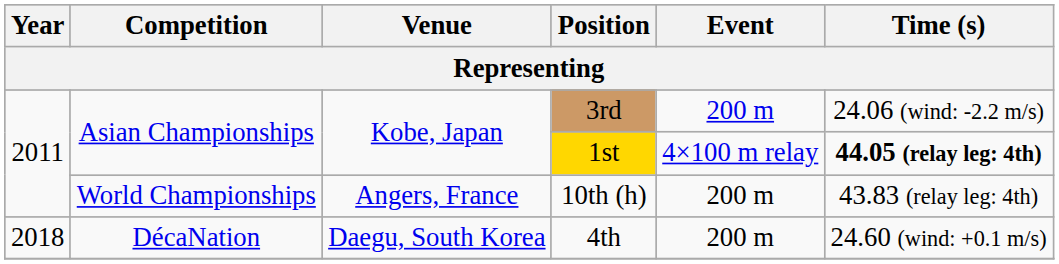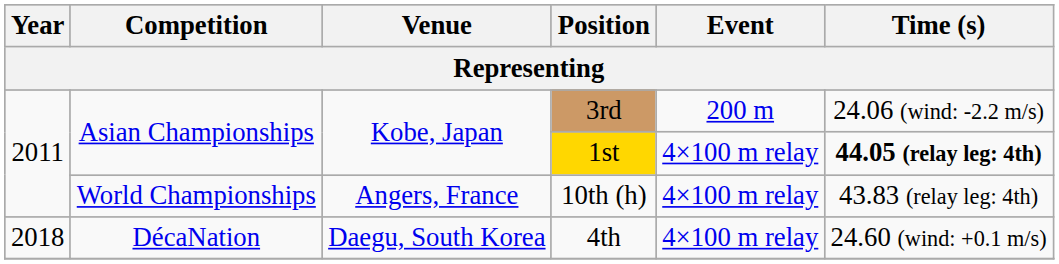 <table class="wikitable sortable" style=text-align:center>
 <tr>
 <th>Year</th>
 <th>Competition</th>
 <th>Venue</th>
 <th>Position</th>
 <th>Event</th>
 <th>Time (s)</th>
 </tr>
 <tr>
 <th colspan="6">Representing </th>
 </tr>
 <tr>
 <td rowspan=3>2011</td>
 <td rowspan=2><a href='#'>Asian Championships</a></td>
 <td rowspan=2><a href='#'>Kobe, Japan</a></td>
 <td bgcolor="cc9966">3rd</td>
 <td><a href='#'>200 m</a></td>
 <td>24.06 <small>(wind: -2.2 m/s)</small></td>
 </tr>
 <tr>
 <td bgcolor="gold">1st</td>
 <td><a href='#'>4×100 m relay</a></td>
 <td><strong>44.05 <small>(relay leg: 4th)</small></strong></td>
 </tr>
 <tr>
 <td><a href='#'>World Championships</a></td>
 <td><a href='#'>Angers, France</a></td>
 <td>10th (h)</td>
-<td>200 m</td>
+<td><a href='#'>4×100 m relay</a></td>
 <td>43.83 <small>(relay leg: 4th)</small></td>
 </tr>
 <tr>
 <td>2018</td>
 <td><a href='#'>DécaNation</a></td>
 <td><a href='#'>Daegu, South Korea</a></td>
 <td>4th</td>
-<td>200 m</td>
+<td><a href='#'>4×100 m relay</a></td>
 <td>24.60 <small>(wind: +0.1 m/s)</small></td>
 </tr>
 <tr>
 </tr>
 </table>
